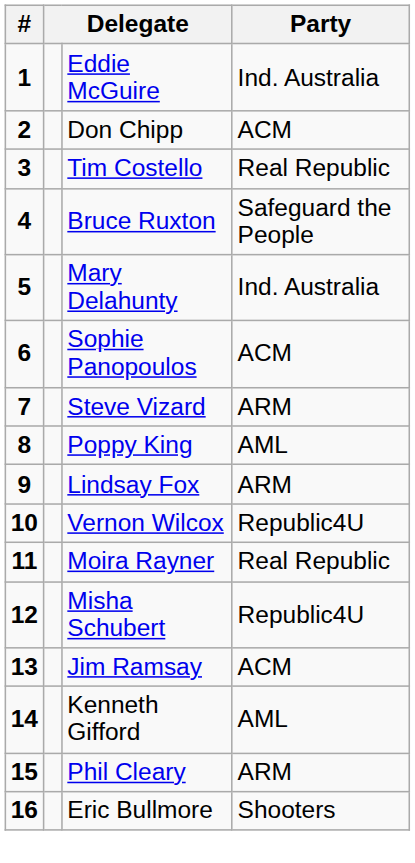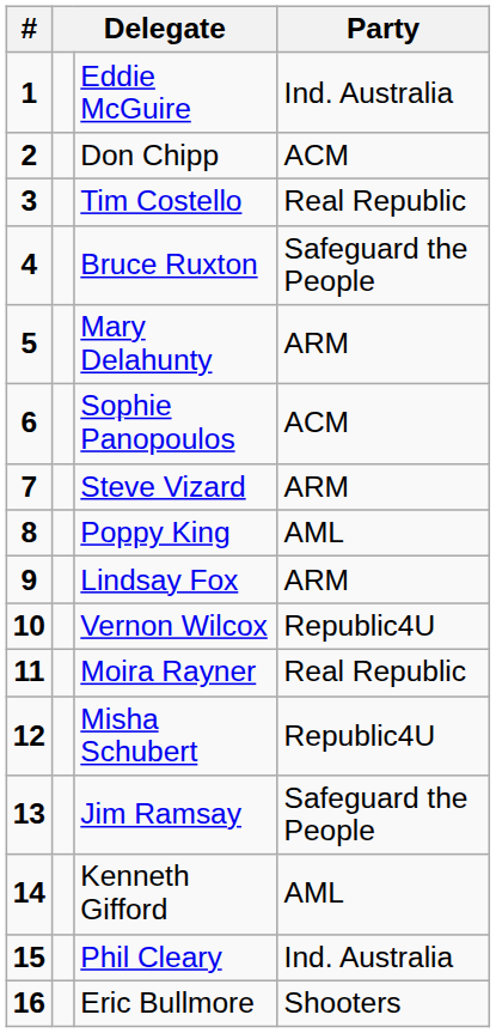 <table class="wikitable" style="float:right;clear:right;width:30%">
 <tr>
 <th>#</th>
 <th colspan="2">Delegate</th>
 <th>Party</th>
 </tr>
 <tr>
 <td align=center><strong>1</strong></td>
 <td> </td>
 <td><a href='#'>Eddie McGuire</a></td>
 <td>Ind. Australia</td>
 </tr>
 <tr>
 <td align=center><strong>2</strong></td>
 <td> </td>
 <td>Don Chipp</td>
 <td>ACM</td>
 </tr>
 <tr>
 <td align=center><strong>3</strong></td>
 <td> </td>
 <td><a href='#'>Tim Costello</a></td>
 <td>Real Republic</td>
 </tr>
 <tr>
 <td align=center><strong>4</strong></td>
 <td> </td>
 <td><a href='#'>Bruce Ruxton</a></td>
 <td>Safeguard the People</td>
 </tr>
 <tr>
 <td align=center><strong>5</strong></td>
 <td> </td>
 <td><a href='#'>Mary Delahunty</a></td>
-<td>Ind. Australia</td>
+<td>ARM</td>
 </tr>
 <tr>
 <td align=center><strong>6</strong></td>
 <td> </td>
 <td><a href='#'>Sophie Panopoulos</a></td>
 <td>ACM</td>
 </tr>
 <tr>
 <td align=center><strong>7</strong></td>
 <td> </td>
 <td><a href='#'>Steve Vizard</a></td>
 <td>ARM</td>
 </tr>
 <tr>
 <td align=center><strong>8</strong></td>
 <td> </td>
 <td><a href='#'>Poppy King</a></td>
 <td>AML</td>
 </tr>
 <tr>
 <td align=center><strong>9</strong></td>
 <td> </td>
 <td><a href='#'>Lindsay Fox</a></td>
 <td>ARM</td>
 </tr>
 <tr>
 <td align=center><strong>10</strong></td>
 <td> </td>
 <td><a href='#'>Vernon Wilcox</a></td>
 <td>Republic4U</td>
 </tr>
 <tr>
 <td align=center><strong>11</strong></td>
 <td> </td>
 <td><a href='#'>Moira Rayner</a></td>
 <td>Real Republic</td>
 </tr>
 <tr>
 <td align=center><strong>12</strong></td>
 <td> </td>
 <td><a href='#'>Misha Schubert</a></td>
 <td>Republic4U</td>
 </tr>
 <tr>
 <td align=center><strong>13</strong></td>
 <td> </td>
 <td><a href='#'>Jim Ramsay</a></td>
-<td>ACM</td>
+<td>Safeguard the People</td>
 </tr>
 <tr>
 <td align=center><strong>14</strong></td>
 <td> </td>
 <td>Kenneth Gifford</td>
 <td>AML</td>
 </tr>
 <tr>
 <td align=center><strong>15</strong></td>
 <td> </td>
 <td><a href='#'>Phil Cleary</a></td>
-<td>ARM</td>
+<td>Ind. Australia</td>
 </tr>
 <tr>
 <td align=center><strong>16</strong></td>
 <td> </td>
 <td>Eric Bullmore</td>
 <td>Shooters</td>
 </tr>
 </table>
